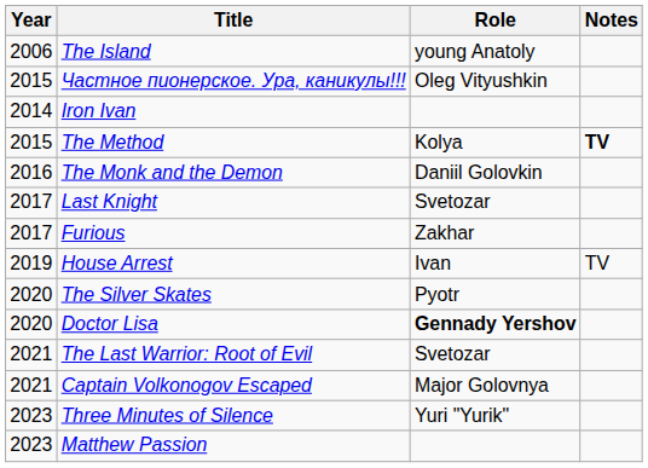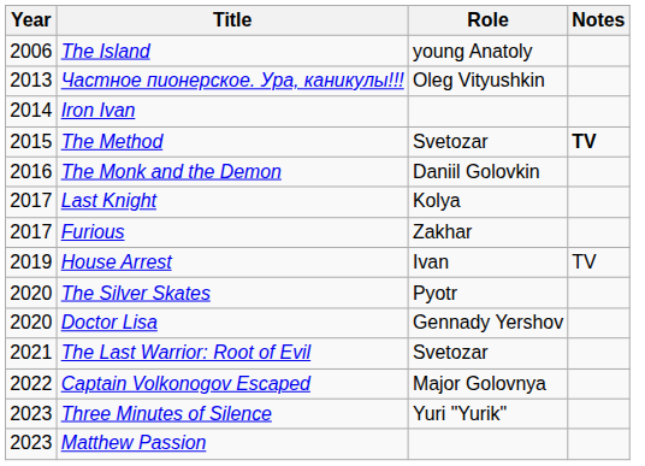 <table class="wikitable sortable">
 <tr>
 <th>Year</th>
 <th>Title</th>
 <th>Role</th>
 <th class="unsortable">Notes</th>
 </tr>
 <tr>
 <td>2006</td>
 <td><em><a href='#'>The Island</a></em></td>
 <td>young Anatoly</td>
 <td></td>
 </tr>
 <tr>
-<td>2015</td>
+<td>2013</td>
 <td><em><a href='#'>Частное пионерское. Ура, каникулы!!!</a></em></td>
 <td>Oleg Vityushkin</td>
 <td></td>
 </tr>
 <tr>
 <td>2014</td>
 <td><em><a href='#'>Iron Ivan</a></em></td>
 <td></td>
 <td></td>
 </tr>
 <tr>
 <td>2015</td>
 <td><em><a href='#'>The Method</a></em></td>
-<td>Kolya</td>
+<td>Svetozar</td>
 <td><strong>TV</strong></td>
 </tr>
 <tr>
 <td>2016</td>
 <td><em><a href='#'>The Monk and the Demon</a></em></td>
 <td>Daniil Golovkin</td>
 <td></td>
 </tr>
 <tr>
 <td>2017</td>
 <td><em><a href='#'>Last Knight</a></em></td>
-<td>Svetozar</td>
+<td>Kolya</td>
 <td></td>
 </tr>
 <tr>
 <td>2017</td>
 <td><em><a href='#'>Furious</a></em></td>
 <td>Zakhar</td>
 <td></td>
 </tr>
 <tr>
 <td>2019</td>
 <td><em><a href='#'>House Arrest</a></em></td>
 <td>Ivan</td>
 <td>TV</td>
 </tr>
 <tr>
 <td>2020</td>
 <td><em><a href='#'>The Silver Skates</a></em></td>
 <td>Pyotr</td>
 <td></td>
 </tr>
 <tr>
 <td>2020</td>
 <td><em><a href='#'>Doctor Lisa</a></em></td>
-<td><strong>Gennady Yershov</strong></td>
+<td>Gennady Yershov</td>
 <td></td>
 </tr>
 <tr>
 <td>2021</td>
 <td><em><a href='#'>The Last Warrior: Root of Evil</a></em></td>
 <td>Svetozar</td>
 <td></td>
 </tr>
 <tr>
-<td>2021</td>
+<td>2022</td>
 <td><em><a href='#'>Captain Volkonogov Escaped</a></em></td>
 <td>Major Golovnya</td>
 <td></td>
 </tr>
 <tr>
 <td>2023</td>
 <td><em><a href='#'>Three Minutes of Silence</a></em></td>
 <td>Yuri "Yurik"</td>
 <td></td>
 </tr>
 <tr>
 <td>2023</td>
 <td><em><a href='#'>Matthew Passion</a></em></td>
 <td></td>
 <td></td>
 </tr>
 </table>
